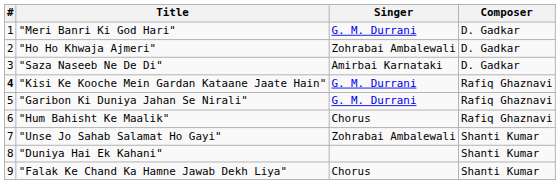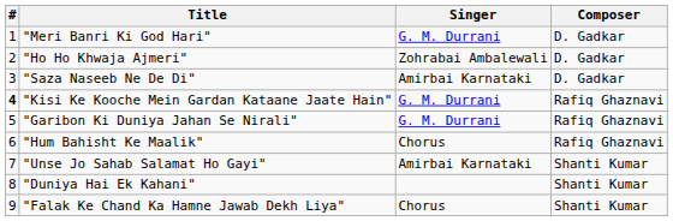 <table class="wikitable" style="font-size:95%;">
 <tr>
 <th>#</th>
 <th>Title</th>
 <th>Singer</th>
 <th>Composer</th>
 </tr>
 <tr>
 <td>1</td>
 <td>"Meri Banri Ki God Hari"</td>
 <td><a href='#'>G. M. Durrani</a></td>
 <td>D. Gadkar</td>
 </tr>
 <tr>
 <td>2</td>
 <td>"Ho Ho Khwaja Ajmeri"</td>
 <td>Zohrabai Ambalewali</td>
 <td>D. Gadkar</td>
 </tr>
 <tr>
 <td>3</td>
 <td>"Saza Naseeb Ne De Di"</td>
 <td>Amirbai Karnataki</td>
 <td>D. Gadkar</td>
 </tr>
 <tr>
 <td><strong>4</strong></td>
 <td>"Kisi Ke Kooche Mein Gardan Kataane Jaate Hain"</td>
 <td><a href='#'>G. M. Durrani</a></td>
 <td>Rafiq Ghaznavi</td>
 </tr>
 <tr>
 <td>5</td>
 <td>"Garibon Ki Duniya Jahan Se Nirali"</td>
 <td><a href='#'>G. M. Durrani</a></td>
 <td>Rafiq Ghaznavi</td>
 </tr>
 <tr>
 <td>6</td>
 <td>"Hum Bahisht Ke Maalik"</td>
 <td>Chorus</td>
 <td>Rafiq Ghaznavi</td>
 </tr>
 <tr>
 <td>7</td>
 <td>"Unse Jo Sahab Salamat Ho Gayi"</td>
-<td>Zohrabai Ambalewali</td>
+<td>Amirbai Karnataki</td>
 <td>Shanti Kumar</td>
 </tr>
 <tr>
 <td>8</td>
 <td>"Duniya Hai Ek Kahani"</td>
 <td></td>
 <td>Shanti Kumar</td>
 </tr>
 <tr>
 <td>9</td>
 <td>"Falak Ke Chand Ka Hamne Jawab Dekh Liya"</td>
 <td>Chorus</td>
 <td>Shanti Kumar</td>
 </tr>
 </table>
